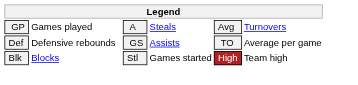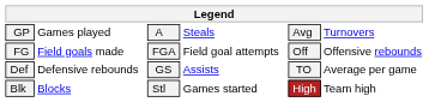 <table class="toccolours" style="font-size: 80%; white-space: nowrap;">
 <tr>
 <th colspan="6" style="background-color: #F2F2F2; border: 1px solid #AAAAAA;">Legend</th>
 </tr>
 <tr>
 <td style="background-color: #F2F2F2; border: 1px solid black;">  GP </td>
 <td>Games played</td>
 <td style="background-color: #F2F2F2; border: 1px solid black">  A </td>
 <td><a href='#'>Steals</a></td>
 <td style="background-color: #F2F2F2; border: 1px solid black"> Avg </td>
 <td><a href='#'>Turnovers</a></td>
+</tr>
+<tr>
+<td style="background-color: #F2F2F2; border: 1px solid black">  FG </td>
+<td style="padding-right: 8px"><a href='#'>Field goals</a> made</td>
+<td style="background-color: #F2F2F2; border: 1px solid black"> FGA </td>
+<td style="padding-right: 8px">Field goal attempts</td>
+<td style="background-color: #F2F2F2; border: 1px solid black;"> Off </td>
+<td>Offensive <a href='#'>rebounds</a></td>
 </tr>
 <tr>
 <td style="background-color: #F2F2F2; border: 1px solid black;"> Def </td>
 <td style="padding-right: 8px">Defensive rebounds</td>
 <td style="background-color: #F2F2F2; border: 1px solid black">  GS </td>
 <td style="padding-right: 8px"><a href='#'>Assists</a></td>
 <td style="background-color: #F2F2F2; border: 1px solid black">  TO</td>
 <td>Average per game</td>
 </tr>
 <tr>
 <td style="background-color: #F2F2F2; border: 1px solid black;"> Blk </td>
 <td><a href='#'>Blocks</a></td>
 <td style="background-color: #F2F2F2; border: 1px solid black"> Stl </td>
 <td>Games started</td>
 <td style="background:#B22222; color:#ffffff; border: 1px solid black"> High </td>
 <td>Team high</td>
 </tr>
 </table>
